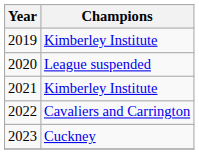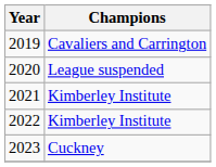 <table class="wikitable" style="font-size:85%">
 <tr>
 <th>Year</th>
 <th>Champions</th>
 </tr>
 <tr>
 <td>2019</td>
-<td><a href='#'>Kimberley Institute</a></td>
+<td><a href='#'>Cavaliers and Carrington</a></td>
 </tr>
 <tr>
 <td>2020</td>
 <td><a href='#'>League suspended</a></td>
 </tr>
 <tr>
 <td>2021</td>
 <td><a href='#'>Kimberley Institute</a></td>
 </tr>
 <tr>
 <td>2022</td>
-<td><a href='#'>Cavaliers and Carrington</a></td>
+<td><a href='#'>Kimberley Institute</a></td>
 </tr>
 <tr>
 <td>2023</td>
 <td><a href='#'>Cuckney</a></td>
 </tr>
 <tr>
 </tr>
 </table>
